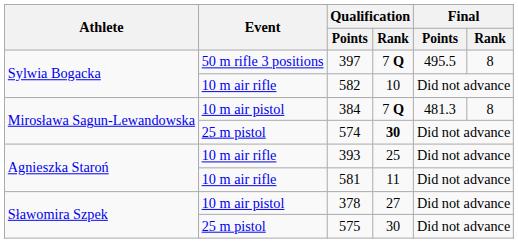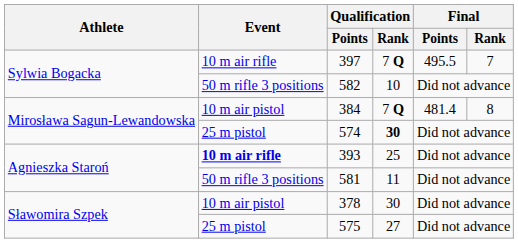 <table class="wikitable" style="font-size:90%">
 <tr>
 <th rowspan="2">Athlete</th>
 <th rowspan="2">Event</th>
 <th colspan=2>Qualification</th>
 <th colspan=2>Final</th>
 </tr>
 <tr style="font-size:95%">
 <th>Points</th>
 <th>Rank</th>
 <th>Points</th>
 <th>Rank</th>
 </tr>
 <tr align=center>
 <td align=left rowspan=2><a href='#'>Sylwia Bogacka</a></td>
-<td align=left><a href='#'>50 m rifle 3 positions</a></td>
+<td align=left><a href='#'>10 m air rifle</a></td>
 <td>397</td>
 <td>7 <strong>Q</strong></td>
 <td>495.5</td>
-<td>8</td>
+<td>7</td>
 </tr>
 <tr align=center>
-<td align=left><a href='#'>10 m air rifle</a></td>
+<td align=left><a href='#'>50 m rifle 3 positions</a></td>
 <td>582</td>
 <td>10</td>
 <td colspan=2>Did not advance</td>
 </tr>
 <tr align=center>
 <td align=left rowspan=2><a href='#'>Mirosława Sagun-Lewandowska</a></td>
 <td align=left><a href='#'>10 m air pistol</a></td>
 <td>384</td>
 <td>7 <strong>Q</strong></td>
-<td>481.3</td>
+<td>481.4</td>
 <td>8</td>
 </tr>
 <tr align=center>
 <td align=left><a href='#'>25 m pistol</a></td>
 <td>574</td>
 <td><strong>30</strong></td>
 <td colspan=2>Did not advance</td>
 </tr>
 <tr align=center>
 <td align=left rowspan=2><a href='#'>Agnieszka Staroń</a></td>
-<td align=left><a href='#'>10 m air rifle</a></td>
+<td align=left><strong><a href='#'>10 m air rifle</a></strong></td>
 <td>393</td>
 <td>25</td>
 <td colspan=2>Did not advance</td>
 </tr>
 <tr align=center>
-<td align=left><a href='#'>10 m air rifle</a></td>
+<td align=left><a href='#'>50 m rifle 3 positions</a></td>
 <td>581</td>
 <td>11</td>
 <td colspan=2>Did not advance</td>
 </tr>
 <tr align=center>
 <td align=left rowspan=2><a href='#'>Sławomira Szpek</a></td>
 <td align=left><a href='#'>10 m air pistol</a></td>
 <td>378</td>
-<td>27</td>
+<td>30</td>
 <td colspan=2>Did not advance</td>
 </tr>
 <tr align=center>
 <td align=left><a href='#'>25 m pistol</a></td>
 <td>575</td>
-<td>30</td>
+<td>27</td>
 <td colspan=2>Did not advance</td>
 </tr>
 </table>
